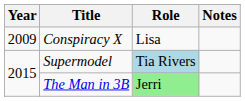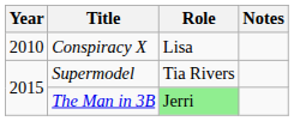 <table class="wikitable">
 <tr>
 <th>Year</th>
 <th>Title</th>
 <th>Role</th>
 <th>Notes</th>
 </tr>
 <tr>
-<td>2009</td>
+<td>2010</td>
 <td><em>Conspiracy X</em></td>
 <td>Lisa</td>
 <td></td>
 </tr>
 <tr>
 <td rowspan="2">2015</td>
 <td><em>Supermodel</em></td>
-<td style="background: lightblue;">Tia Rivers</td>
+<td>Tia Rivers</td>
 <td></td>
 </tr>
 <tr>
 <td><em><a href='#'>The Man in 3B</a></em></td>
 <td style="background: lightgreen;">Jerri</td>
 <td></td>
 </tr>
 </table>
